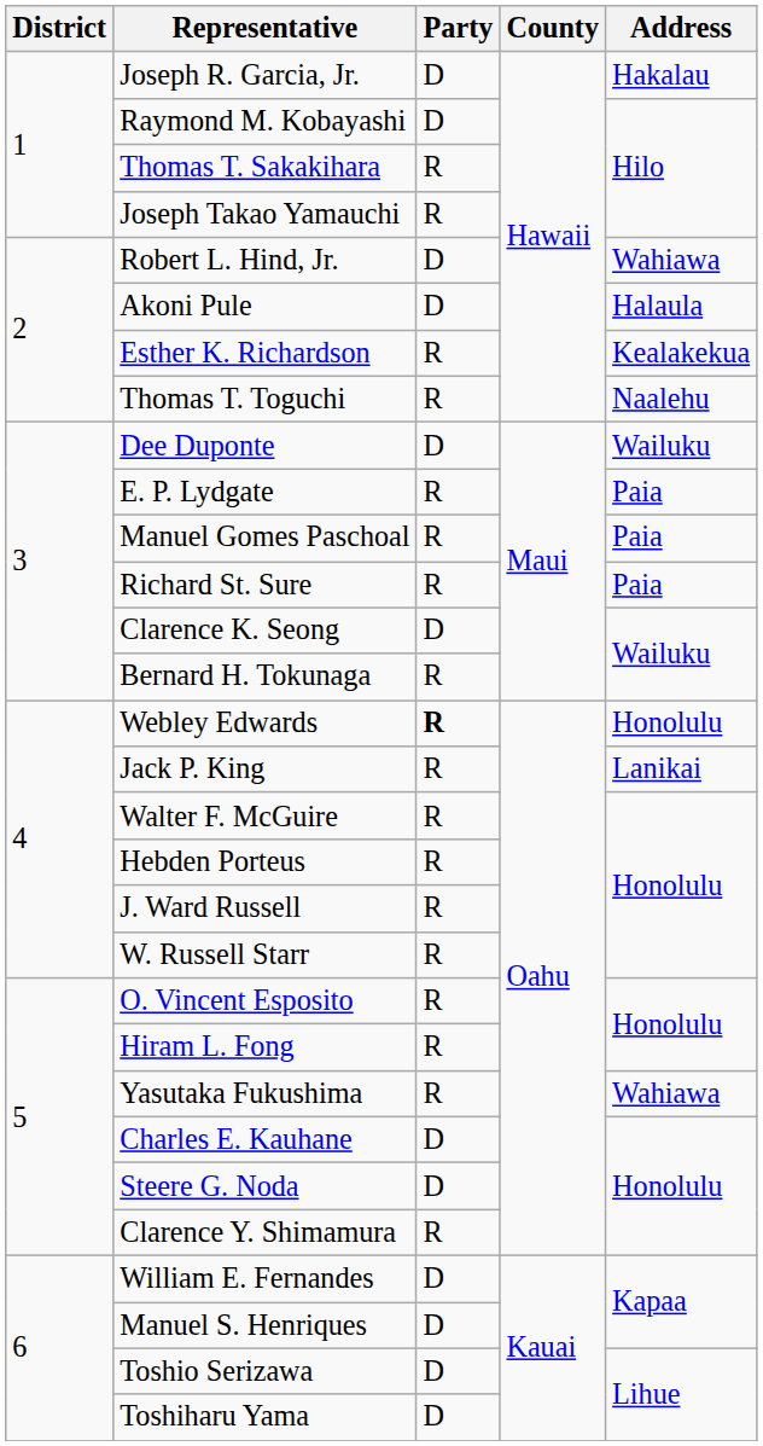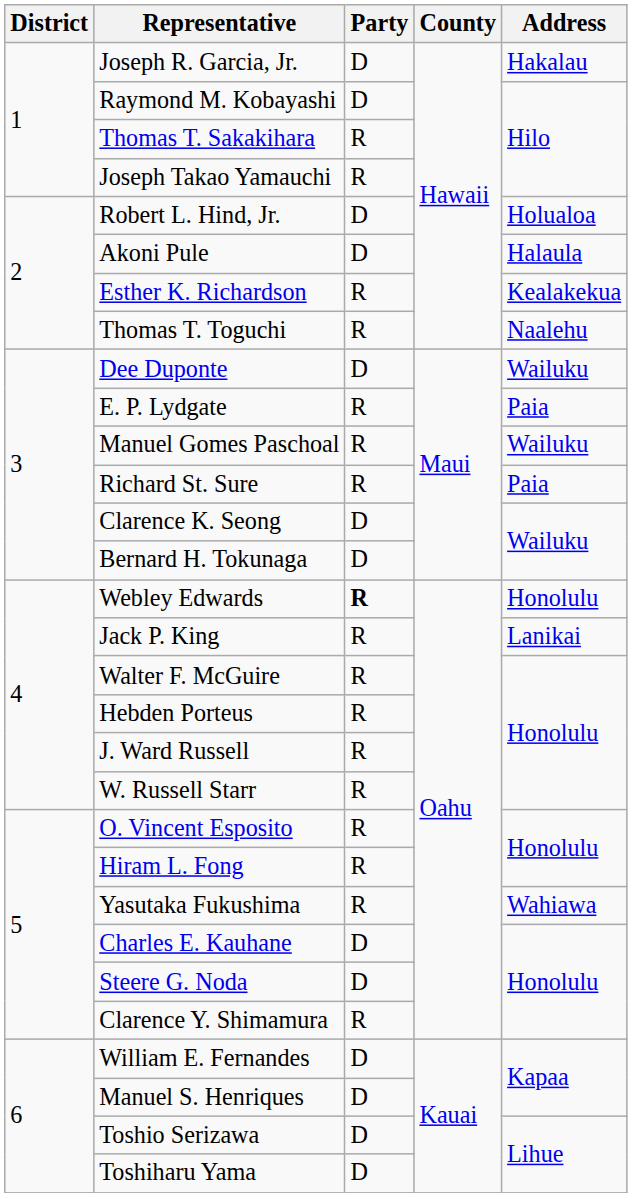 <table class= "sortable wikitable">
 <tr>
 <th>District</th>
 <th>Representative</th>
 <th>Party</th>
 <th>County</th>
 <th>Address</th>
 </tr>
 <tr>
 <td rowspan=4>1</td>
 <td>Joseph R. Garcia, Jr.</td>
 <td>D</td>
 <td rowspan=8><a href='#'>Hawaii</a></td>
 <td><a href='#'>Hakalau</a></td>
 </tr>
 <tr>
 <td>Raymond M. Kobayashi</td>
 <td>D</td>
 <td rowspan=3><a href='#'>Hilo</a></td>
 </tr>
 <tr>
 <td><a href='#'>Thomas T. Sakakihara</a></td>
 <td>R</td>
 </tr>
 <tr>
 <td>Joseph Takao Yamauchi</td>
 <td>R</td>
 </tr>
 <tr>
 <td rowspan=4>2</td>
 <td>Robert L. Hind, Jr.</td>
 <td>D</td>
-<td><a href='#'>Wahiawa</a></td>
+<td><a href='#'>Holualoa</a></td>
 </tr>
 <tr>
 <td>Akoni Pule</td>
 <td>D</td>
 <td><a href='#'>Halaula</a></td>
 </tr>
 <tr>
 <td><a href='#'>Esther K. Richardson</a></td>
 <td>R</td>
 <td><a href='#'>Kealakekua</a></td>
 </tr>
 <tr>
 <td>Thomas T. Toguchi</td>
 <td>R</td>
 <td><a href='#'>Naalehu</a></td>
 </tr>
 <tr>
 <td rowspan=6>3</td>
 <td><a href='#'>Dee Duponte</a></td>
 <td>D</td>
 <td rowspan=6><a href='#'>Maui</a></td>
 <td><a href='#'>Wailuku</a></td>
 </tr>
 <tr>
 <td>E. P. Lydgate</td>
 <td>R</td>
 <td><a href='#'>Paia</a></td>
 </tr>
 <tr>
 <td>Manuel Gomes Paschoal</td>
 <td>R</td>
-<td><a href='#'>Paia</a></td>
+<td><a href='#'>Wailuku</a></td>
 </tr>
 <tr>
 <td>Richard St. Sure</td>
 <td>R</td>
 <td><a href='#'>Paia</a></td>
 </tr>
 <tr>
 <td>Clarence K. Seong</td>
 <td>D</td>
 <td rowspan=2><a href='#'>Wailuku</a></td>
 </tr>
 <tr>
 <td>Bernard H. Tokunaga</td>
-<td>R</td>
+<td>D</td>
 </tr>
 <tr>
 <td rowspan=6>4</td>
 <td>Webley Edwards</td>
 <td><strong>R</strong></td>
 <td rowspan=12><a href='#'>Oahu</a></td>
 <td><a href='#'>Honolulu</a></td>
 </tr>
 <tr>
 <td>Jack P. King</td>
 <td>R</td>
 <td><a href='#'>Lanikai</a></td>
 </tr>
 <tr>
 <td>Walter F. McGuire</td>
 <td>R</td>
 <td rowspan=4><a href='#'>Honolulu</a></td>
 </tr>
 <tr>
 <td>Hebden Porteus</td>
 <td>R</td>
 </tr>
 <tr>
 <td>J. Ward Russell</td>
 <td>R</td>
 </tr>
 <tr>
 <td>W. Russell Starr</td>
 <td>R</td>
 </tr>
 <tr>
 <td rowspan=6>5</td>
 <td><a href='#'>O. Vincent Esposito</a></td>
 <td>R</td>
 <td rowspan=2><a href='#'>Honolulu</a></td>
 </tr>
 <tr>
 <td><a href='#'>Hiram L. Fong</a></td>
 <td>R</td>
 </tr>
 <tr>
 <td>Yasutaka Fukushima</td>
 <td>R</td>
 <td><a href='#'>Wahiawa</a></td>
 </tr>
 <tr>
 <td><a href='#'>Charles E. Kauhane</a></td>
 <td>D</td>
 <td rowspan=3><a href='#'>Honolulu</a></td>
 </tr>
 <tr>
 <td><a href='#'>Steere G. Noda</a></td>
 <td>D</td>
 </tr>
 <tr>
 <td>Clarence Y. Shimamura</td>
 <td>R</td>
 </tr>
 <tr>
 <td rowspan=4>6</td>
 <td>William E. Fernandes</td>
 <td>D</td>
 <td rowspan=4><a href='#'>Kauai</a></td>
 <td rowspan=2><a href='#'>Kapaa</a></td>
 </tr>
 <tr>
 <td>Manuel S. Henriques</td>
 <td>D</td>
 </tr>
 <tr>
 <td>Toshio Serizawa</td>
 <td>D</td>
 <td rowspan=2><a href='#'>Lihue</a></td>
 </tr>
 <tr>
 <td>Toshiharu Yama</td>
 <td>D</td>
 </tr>
 <tr>
 </tr>
 </table>
